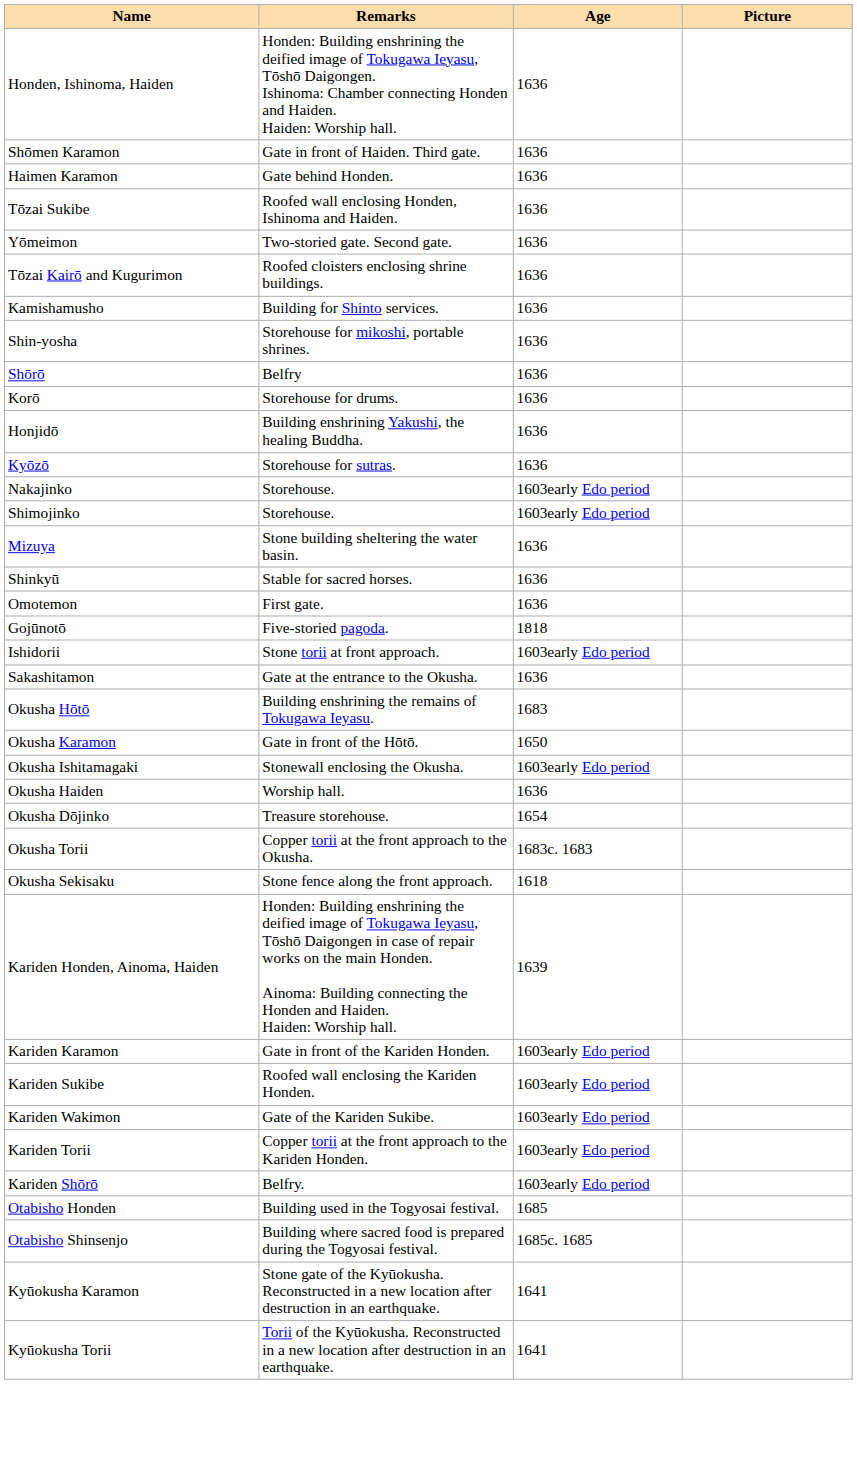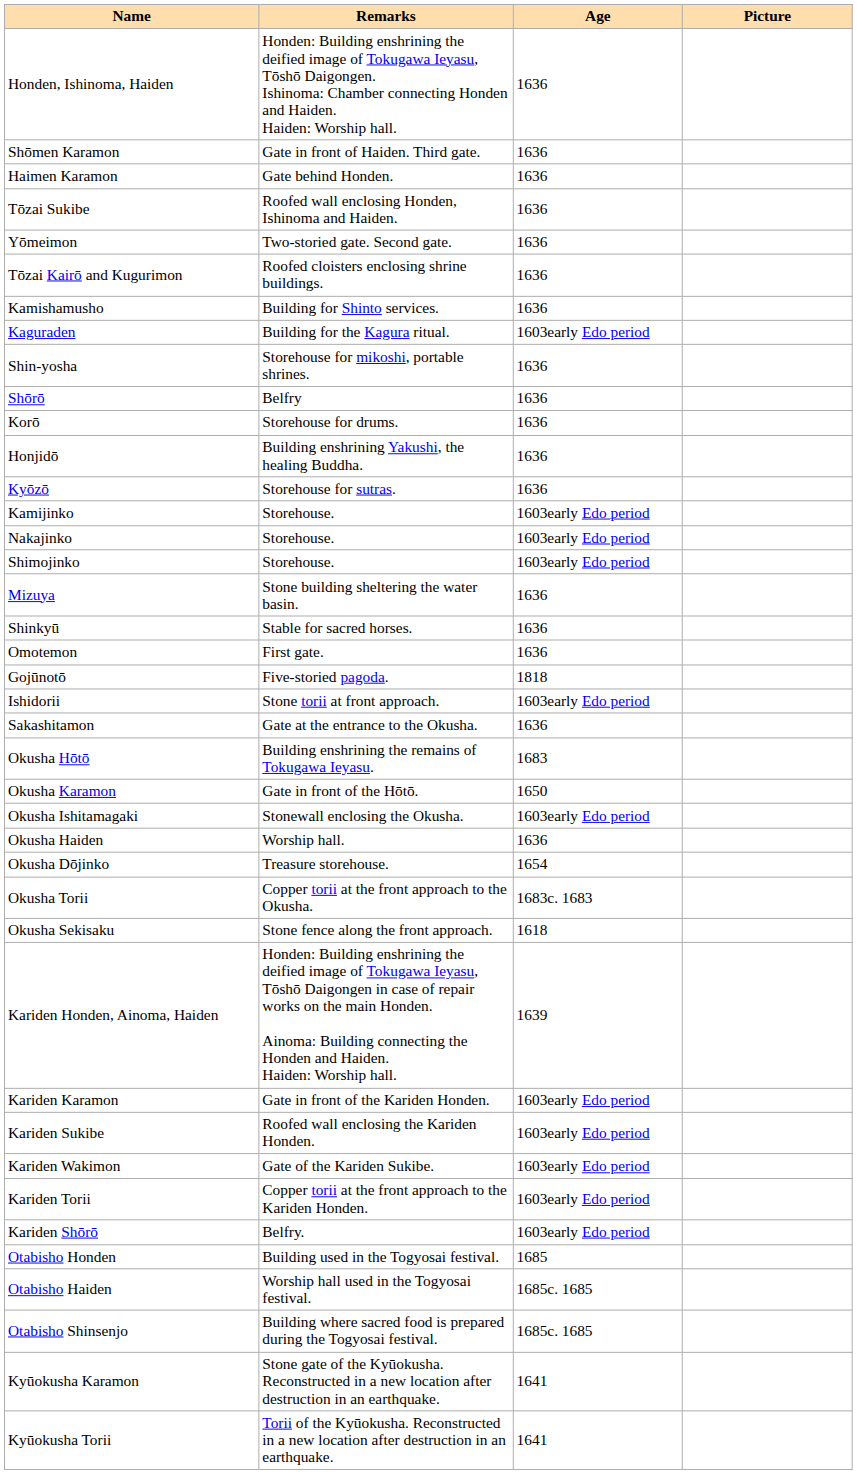 <table class="wikitable sortable"  width="100%" style="background:#ffffff;">
 <tr>
 <th width="30%" align="left" style="background:#ffdead;">Name</th>
 <th width="30%" align="left" style="background:#ffdead;">Remarks</th>
 <th width="20%" align="left" style="background:#ffdead;">Age</th>
 <th width="20%" align="left" style="background:#ffdead;" class="unsortable">Picture</th>
 </tr>
 <tr>
 <td>Honden, Ishinoma, Haiden</td>
 <td>Honden: Building enshrining the deified image of <a href='#'>Tokugawa Ieyasu</a>, Tōshō Daigongen.<br> Ishinoma: Chamber connecting Honden and Haiden.<br> Haiden: Worship hall.</td>
 <td>1636</td>
 <td></td>
 </tr>
 <tr>
 <td>Shōmen Karamon</td>
 <td>Gate in front of Haiden. Third gate.</td>
 <td>1636</td>
 <td></td>
 </tr>
 <tr>
 <td>Haimen Karamon</td>
 <td>Gate behind Honden.</td>
 <td>1636</td>
 <td></td>
 </tr>
 <tr>
 <td>Tōzai Sukibe</td>
 <td>Roofed wall enclosing Honden, Ishinoma and Haiden.</td>
 <td>1636</td>
 <td></td>
 </tr>
 <tr>
 <td>Yōmeimon</td>
 <td>Two-storied gate. Second gate.</td>
 <td>1636</td>
 <td></td>
 </tr>
 <tr>
 <td>Tōzai <a href='#'>Kairō</a> and Kugurimon</td>
 <td>Roofed cloisters enclosing shrine buildings.</td>
 <td>1636</td>
 <td></td>
 </tr>
 <tr>
 <td>Kamishamusho</td>
 <td>Building for <a href='#'>Shinto</a> services.</td>
 <td>1636</td>
 <td></td>
 </tr>
 <tr>
+<td><a href='#'>Kaguraden</a></td>
+<td>Building for the <a href='#'>Kagura</a> ritual.</td>
+<td><span>1603</span>early <a href='#'>Edo period</a></td>
+<td></td>
+</tr>
+<tr>
 <td>Shin-yosha</td>
 <td>Storehouse for <a href='#'>mikoshi</a>, portable shrines.</td>
 <td>1636</td>
 <td></td>
 </tr>
 <tr>
 <td><a href='#'>Shōrō</a></td>
 <td>Belfry</td>
 <td>1636</td>
 <td></td>
 </tr>
 <tr>
 <td>Korō</td>
 <td>Storehouse for drums.</td>
 <td>1636</td>
 <td></td>
 </tr>
 <tr>
 <td>Honjidō</td>
 <td>Building enshrining <a href='#'>Yakushi</a>, the healing Buddha.</td>
 <td>1636</td>
 <td></td>
 </tr>
 <tr>
 <td><a href='#'>Kyōzō</a></td>
 <td>Storehouse for <a href='#'>sutras</a>.</td>
 <td>1636</td>
+<td></td>
+</tr>
+<tr>
+<td>Kamijinko</td>
+<td>Storehouse.</td>
+<td><span>1603</span>early <a href='#'>Edo period</a></td>
 <td></td>
 </tr>
 <tr>
 <td>Nakajinko</td>
 <td>Storehouse.</td>
 <td><span>1603</span>early <a href='#'>Edo period</a></td>
 <td></td>
 </tr>
 <tr>
 <td>Shimojinko</td>
 <td>Storehouse.</td>
 <td><span>1603</span>early <a href='#'>Edo period</a></td>
 <td></td>
 </tr>
 <tr>
 <td><a href='#'>Mizuya</a></td>
 <td>Stone building sheltering the water basin.</td>
 <td>1636</td>
 <td></td>
 </tr>
 <tr>
 <td>Shinkyū</td>
 <td>Stable for sacred horses.</td>
 <td>1636</td>
 <td></td>
 </tr>
 <tr>
 <td>Omotemon</td>
 <td>First gate.</td>
 <td>1636</td>
 <td></td>
 </tr>
 <tr>
 <td>Gojūnotō</td>
 <td>Five-storied <a href='#'>pagoda</a>.</td>
 <td>1818</td>
 <td></td>
 </tr>
 <tr>
 <td>Ishidorii</td>
 <td>Stone <a href='#'>torii</a> at front approach.</td>
 <td><span>1603</span>early <a href='#'>Edo period</a></td>
 <td></td>
 </tr>
 <tr>
 <td>Sakashitamon</td>
 <td>Gate at the entrance to the Okusha.</td>
 <td>1636</td>
 <td></td>
 </tr>
 <tr>
 <td>Okusha <a href='#'>Hōtō</a></td>
 <td>Building enshrining the remains of <a href='#'>Tokugawa Ieyasu</a>.</td>
 <td>1683</td>
 <td></td>
 </tr>
 <tr>
 <td>Okusha <a href='#'>Karamon</a></td>
 <td>Gate in front of the Hōtō.</td>
 <td>1650</td>
 <td></td>
 </tr>
 <tr>
 <td>Okusha Ishitamagaki</td>
 <td>Stonewall enclosing the Okusha.</td>
 <td><span>1603</span>early <a href='#'>Edo period</a></td>
 <td></td>
 </tr>
 <tr>
 <td>Okusha Haiden</td>
 <td>Worship hall.</td>
 <td>1636</td>
 <td></td>
 </tr>
 <tr>
 <td>Okusha Dōjinko</td>
 <td>Treasure storehouse.</td>
 <td>1654</td>
 <td></td>
 </tr>
 <tr>
 <td>Okusha Torii</td>
 <td>Copper <a href='#'>torii</a> at the front approach to the Okusha.</td>
 <td><span>1683</span>c. 1683</td>
 <td></td>
 </tr>
 <tr>
 <td>Okusha Sekisaku</td>
 <td>Stone fence along the front approach.</td>
 <td>1618</td>
 <td></td>
 </tr>
 <tr>
 <td>Kariden Honden, Ainoma, Haiden</td>
 <td>Honden: Building enshrining the deified image of <a href='#'>Tokugawa Ieyasu</a>, Tōshō Daigongen in case of repair works on the main Honden.<br>  <br>Ainoma: Building connecting the Honden and Haiden.<br>Haiden: Worship hall.</td>
 <td>1639</td>
 <td></td>
 </tr>
 <tr>
 <td>Kariden Karamon</td>
 <td>Gate in front of the Kariden Honden.</td>
 <td><span>1603</span>early <a href='#'>Edo period</a></td>
 <td></td>
 </tr>
 <tr>
 <td>Kariden Sukibe</td>
 <td>Roofed wall enclosing the Kariden Honden.</td>
 <td><span>1603</span>early <a href='#'>Edo period</a></td>
 <td></td>
 </tr>
 <tr>
 <td>Kariden Wakimon</td>
 <td>Gate of the Kariden Sukibe.</td>
 <td><span>1603</span>early <a href='#'>Edo period</a></td>
 <td></td>
 </tr>
 <tr>
 <td>Kariden Torii</td>
 <td>Copper <a href='#'>torii</a> at the front approach to the Kariden Honden.</td>
 <td><span>1603</span>early <a href='#'>Edo period</a></td>
 <td></td>
 </tr>
 <tr>
 <td>Kariden <a href='#'>Shōrō</a></td>
 <td>Belfry.</td>
 <td><span>1603</span>early <a href='#'>Edo period</a></td>
 <td></td>
 </tr>
 <tr>
 <td><a href='#'>Otabisho</a> Honden</td>
 <td>Building used in the Togyosai festival.</td>
 <td>1685</td>
 <td></td>
 </tr>
 <tr>
+<td><a href='#'>Otabisho</a> Haiden</td>
+<td>Worship hall used in the Togyosai festival.</td>
+<td><span>1685</span>c. 1685</td>
+<td></td>
+</tr>
+<tr>
 <td><a href='#'>Otabisho</a> Shinsenjo</td>
 <td>Building where sacred food is prepared during the Togyosai festival.</td>
 <td><span>1685</span>c. 1685</td>
 <td></td>
 </tr>
 <tr>
 <td>Kyūokusha Karamon</td>
 <td>Stone gate of the Kyūokusha. Reconstructed in a new location after destruction in an earthquake.</td>
 <td>1641</td>
 <td></td>
 </tr>
 <tr>
 <td>Kyūokusha Torii</td>
 <td><a href='#'>Torii</a> of the Kyūokusha. Reconstructed in a new location after destruction in an earthquake.</td>
 <td>1641</td>
 <td></td>
 </tr>
 </table>
